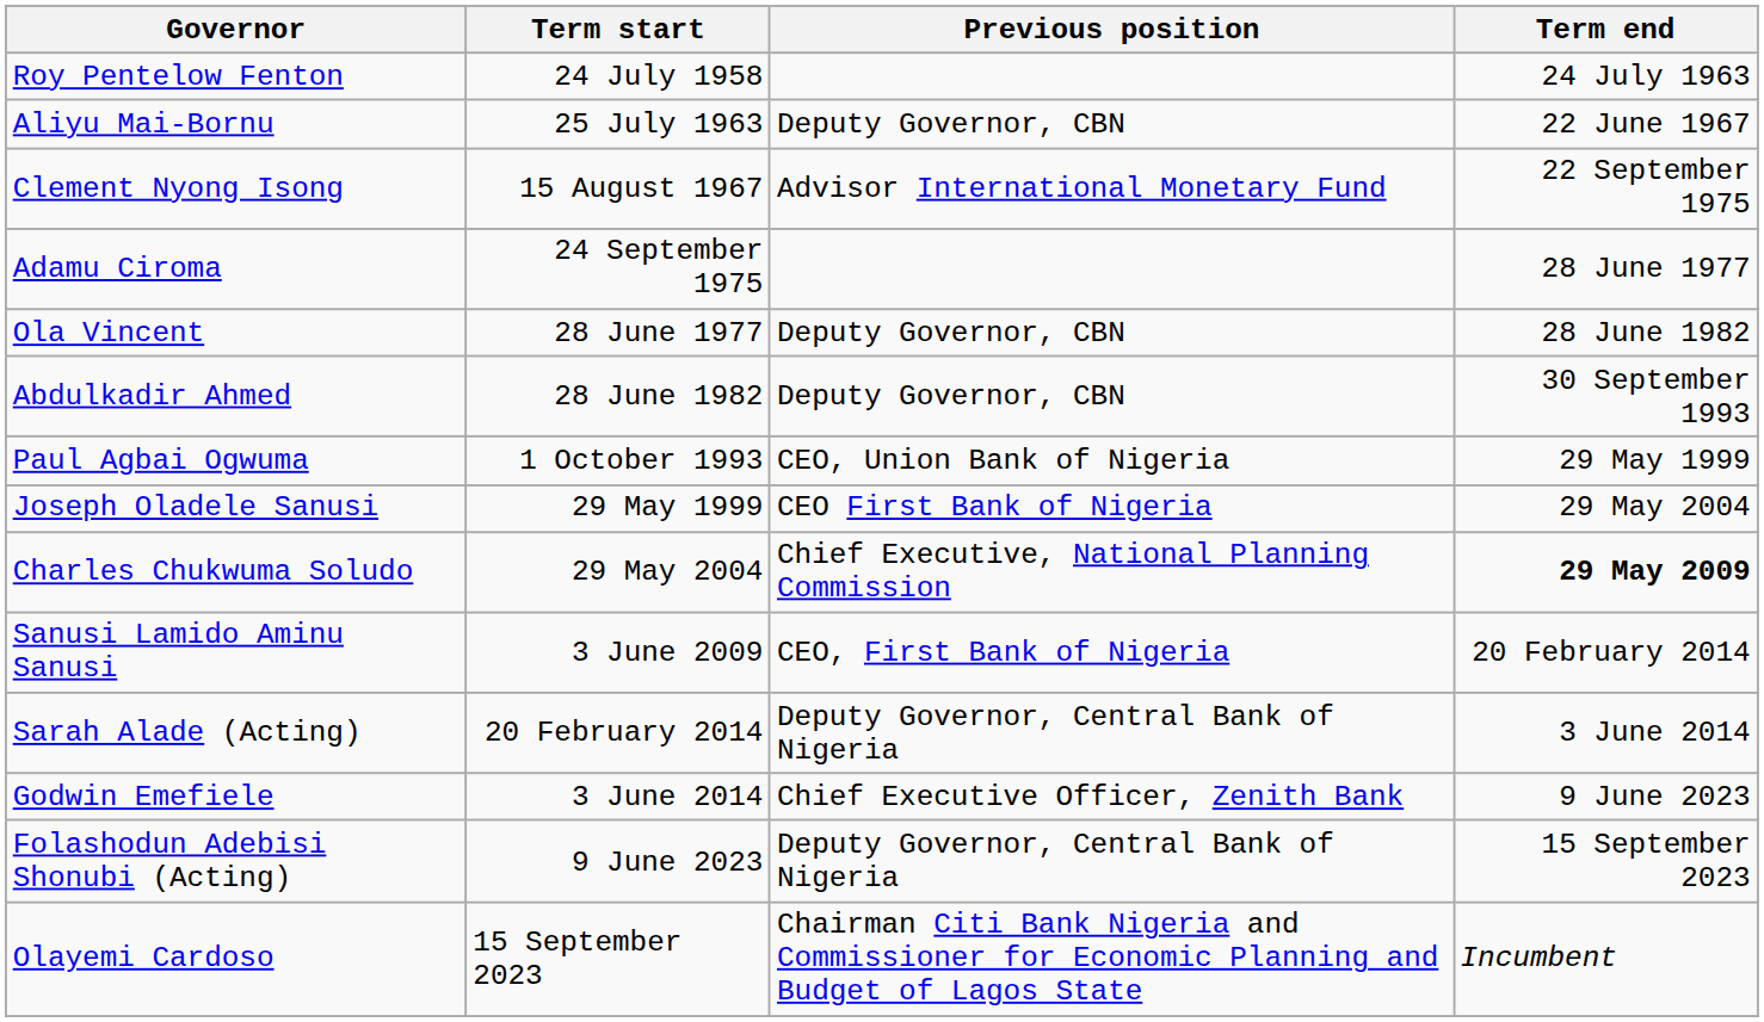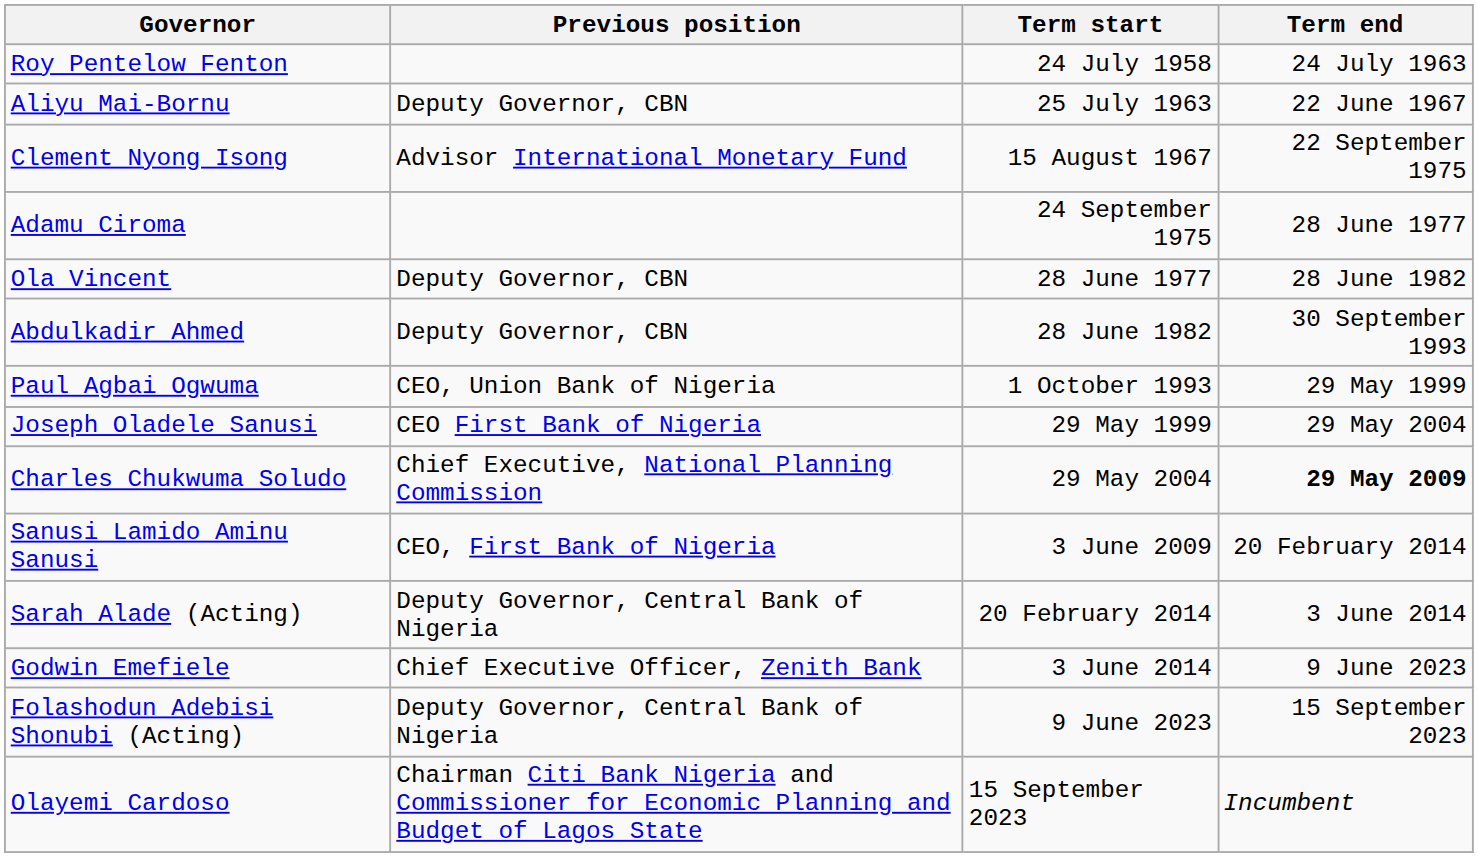 <table class="wikitable">
 <tr>
 <th width="200">Governor</th>
+<th width="300">Previous position</th>
 <th width="130">Term start</th>
-<th width="300">Previous position</th>
 <th width="130">Term end</th>
 </tr>
 <tr>
 <td><a href='#'>Roy Pentelow Fenton</a></td>
+<td></td>
 <td align=right>24 July 1958</td>
-<td></td>
 <td align=right>24 July 1963</td>
 </tr>
 <tr>
 <td><a href='#'>Aliyu Mai-Bornu</a></td>
+<td>Deputy Governor, CBN</td>
 <td align=right>25 July 1963</td>
-<td>Deputy Governor, CBN</td>
 <td align=right>22 June 1967</td>
 </tr>
 <tr>
 <td><a href='#'>Clement Nyong Isong</a></td>
+<td>Advisor <a href='#'>International Monetary Fund</a></td>
 <td align=right>15 August 1967</td>
-<td>Advisor <a href='#'>International Monetary Fund</a></td>
 <td align=right>22 September 1975</td>
 </tr>
 <tr>
 <td><a href='#'>Adamu Ciroma</a></td>
+<td></td>
 <td align=right>24 September 1975</td>
-<td></td>
 <td align=right>28 June 1977</td>
 </tr>
 <tr>
 <td><a href='#'>Ola Vincent</a></td>
+<td>Deputy Governor, CBN</td>
 <td align=right>28 June 1977</td>
-<td>Deputy Governor, CBN</td>
 <td align=right>28 June 1982</td>
 </tr>
 <tr>
 <td><a href='#'>Abdulkadir Ahmed</a></td>
+<td>Deputy Governor, CBN</td>
 <td align=right>28 June 1982</td>
-<td>Deputy Governor, CBN</td>
 <td align=right>30 September 1993</td>
 </tr>
 <tr>
 <td><a href='#'>Paul Agbai Ogwuma</a></td>
+<td>CEO, Union Bank of Nigeria</td>
 <td align=right>1  October 1993</td>
-<td>CEO, Union Bank of Nigeria</td>
 <td align=right>29 May 1999</td>
 </tr>
 <tr>
 <td><a href='#'>Joseph Oladele Sanusi</a></td>
+<td>CEO <a href='#'>First Bank of Nigeria</a></td>
 <td align=right>29 May 1999</td>
-<td>CEO <a href='#'>First Bank of Nigeria</a></td>
 <td align=right>29 May 2004</td>
 </tr>
 <tr>
 <td><a href='#'>Charles Chukwuma Soludo</a></td>
+<td>Chief Executive, <a href='#'>National Planning Commission</a></td>
 <td align=right>29 May 2004</td>
-<td>Chief Executive, <a href='#'>National Planning Commission</a></td>
 <td align=right><strong>29 May 2009</strong></td>
 </tr>
 <tr>
 <td><a href='#'>Sanusi Lamido Aminu Sanusi</a></td>
+<td>CEO, <a href='#'>First Bank of Nigeria</a></td>
 <td align=right>3 June 2009</td>
-<td>CEO, <a href='#'>First Bank of Nigeria</a></td>
 <td align=right>20 February 2014</td>
 </tr>
 <tr>
 <td><a href='#'>Sarah Alade</a> (Acting)</td>
+<td>Deputy Governor, Central Bank of Nigeria</td>
 <td align=right>20 February 2014</td>
-<td>Deputy Governor, Central Bank of Nigeria</td>
 <td align=right>3 June 2014</td>
 </tr>
 <tr>
 <td><a href='#'>Godwin Emefiele</a></td>
+<td>Chief Executive Officer, <a href='#'>Zenith Bank</a></td>
 <td align=right>3 June 2014</td>
-<td>Chief Executive Officer, <a href='#'>Zenith Bank</a></td>
 <td align=right>9 June 2023</td>
 </tr>
 <tr>
 <td><a href='#'>Folashodun Adebisi Shonubi</a> (Acting)</td>
+<td>Deputy Governor, Central Bank of Nigeria</td>
 <td align=right>9 June 2023</td>
-<td>Deputy Governor, Central Bank of Nigeria</td>
 <td align=right>15 September 2023</td>
 </tr>
 <tr>
 <td><a href='#'>Olayemi Cardoso</a></td>
+<td>Chairman <a href='#'>Citi Bank Nigeria</a> and <a href='#'>Commissioner for Economic Planning and Budget of Lagos State</a></td>
 <td>15 September 2023</td>
-<td>Chairman <a href='#'>Citi Bank Nigeria</a> and <a href='#'>Commissioner for Economic Planning and Budget of Lagos State</a></td>
 <td><em>Incumbent</em></td>
 </tr>
 </table>
